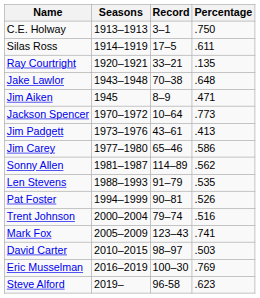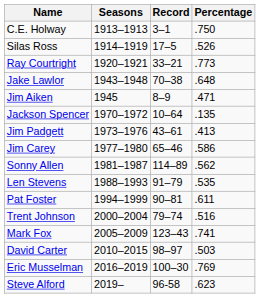 <table class="wikitable">
 <tr>
 <th>Name</th>
 <th>Seasons</th>
 <th>Record</th>
 <th>Percentage</th>
 </tr>
 <tr>
 <td>C.E. Holway</td>
 <td>1913–1913</td>
 <td>3–1</td>
 <td>.750</td>
 </tr>
 <tr>
 <td>Silas Ross</td>
 <td>1914–1919</td>
 <td>17–5</td>
-<td>.611</td>
+<td>.526</td>
 </tr>
 <tr>
 <td><a href='#'>Ray Courtright</a></td>
 <td>1920–1921</td>
 <td>33–21</td>
-<td>.135</td>
+<td>.773</td>
 </tr>
 <tr>
 <td><a href='#'>Jake Lawlor</a></td>
 <td>1943–1948</td>
 <td>70–38</td>
 <td>.648</td>
 </tr>
 <tr>
 <td><a href='#'>Jim Aiken</a></td>
 <td>1945</td>
 <td>8–9</td>
 <td>.471</td>
 </tr>
 <tr>
 <td><a href='#'>Jackson Spencer</a></td>
 <td>1970–1972</td>
 <td>10–64</td>
-<td>.773</td>
+<td>.135</td>
 </tr>
 <tr>
 <td><a href='#'>Jim Padgett</a></td>
 <td>1973–1976</td>
 <td>43–61</td>
 <td>.413</td>
 </tr>
 <tr>
 <td><a href='#'>Jim Carey</a></td>
 <td>1977–1980</td>
 <td>65–46</td>
 <td>.586</td>
 </tr>
 <tr>
 <td><a href='#'>Sonny Allen</a></td>
 <td>1981–1987</td>
 <td>114–89</td>
 <td>.562</td>
 </tr>
 <tr>
 <td><a href='#'>Len Stevens</a></td>
 <td>1988–1993</td>
 <td>91–79</td>
 <td>.535</td>
 </tr>
 <tr>
 <td><a href='#'>Pat Foster</a></td>
 <td>1994–1999</td>
 <td>90–81</td>
-<td>.526</td>
+<td>.611</td>
 </tr>
 <tr>
 <td><a href='#'>Trent Johnson</a></td>
 <td>2000–2004</td>
 <td>79–74</td>
 <td>.516</td>
 </tr>
 <tr>
 <td><a href='#'>Mark Fox</a></td>
 <td>2005–2009</td>
 <td>123–43</td>
 <td>.741</td>
 </tr>
 <tr>
 <td><a href='#'>David Carter</a></td>
 <td>2010–2015</td>
 <td>98–97</td>
 <td>.503</td>
 </tr>
 <tr>
 <td><a href='#'>Eric Musselman</a></td>
 <td>2016–2019</td>
 <td>100–30</td>
 <td>.769</td>
 </tr>
 <tr>
 <td><a href='#'>Steve Alford</a></td>
 <td>2019–</td>
 <td>96-58</td>
 <td>.623</td>
 </tr>
 </table>
